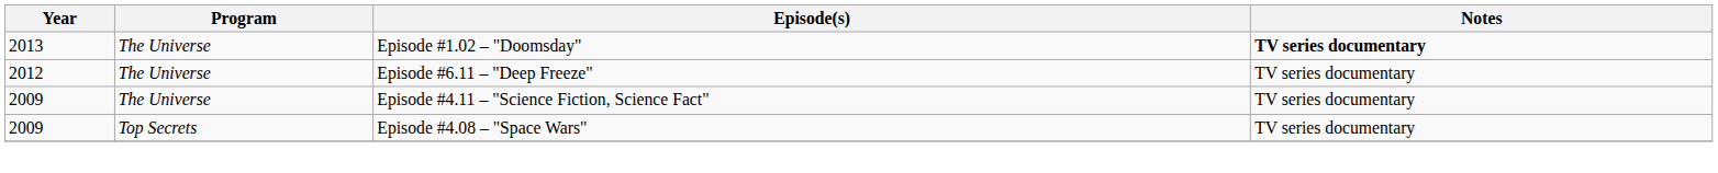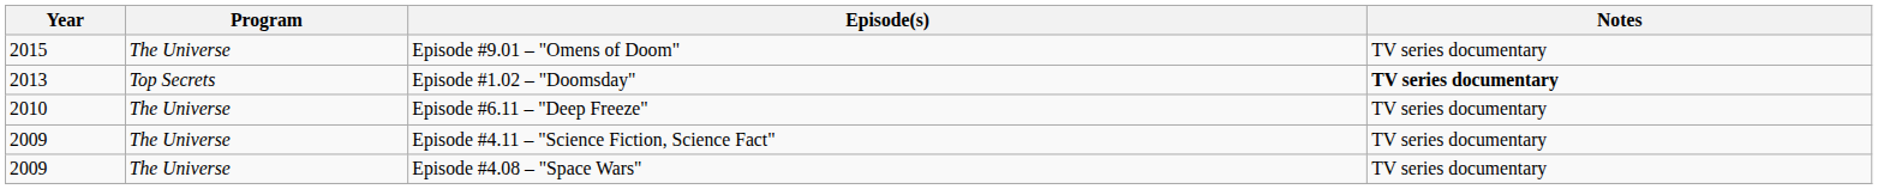 <table class="wikitable sortable" width="80%">
 <tr>
 <th>Year</th>
 <th>Program</th>
 <th>Episode(s)</th>
 <th>Notes</th>
 </tr>
 <tr>
+<td rowspan=1>2015</td>
+<td><em>The Universe</em></td>
+<td>Episode #9.01 – "Omens of Doom"</td>
+<td>TV series documentary</td>
+</tr>
+<tr>
 <td rowspan=1>2013</td>
-<td><em>The Universe</em></td>
+<td><em>Top Secrets</em></td>
 <td>Episode #1.02 – "Doomsday"</td>
 <td><strong>TV series documentary</strong></td>
 </tr>
 <tr>
-<td rowspan=1>2012</td>
+<td rowspan=1>2010</td>
 <td><em>The Universe</em></td>
 <td>Episode #6.11 – "Deep Freeze"</td>
 <td>TV series documentary</td>
 </tr>
 <tr>
 <td rowspan=1>2009</td>
 <td><em>The Universe</em></td>
 <td>Episode #4.11 – "Science Fiction, Science Fact"</td>
 <td>TV series documentary</td>
 </tr>
 <tr>
 <td rowspan=1>2009</td>
-<td><em>Top Secrets</em></td>
+<td><em>The Universe</em></td>
 <td>Episode #4.08 – "Space Wars"</td>
 <td>TV series documentary</td>
 </tr>
 <tr>
 </tr>
 </table>
